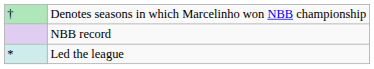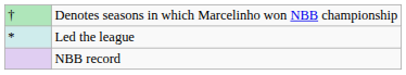 <table class="wikitable">
 <tr>
 <td style="background:#afe6ba; width:3em;">†</td>
 <td>Denotes seasons in which Marcelinho won <a href='#'>NBB</a> championship</td>
 </tr>
 <tr>
+<td style="background:#CFECEC; width:1em">*</td>
+<td>Led the league</td>
+</tr>
+<tr>
 <td style="background:#E0CEF2; width:3em"></td>
 <td>NBB record</td>
 </tr>
-<tr>
-<td style="background:#CFECEC; width:1em">*</td>
-<td>Led the league</td>
-</tr>
 </table>
